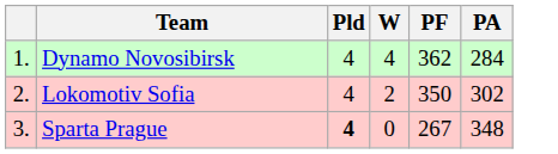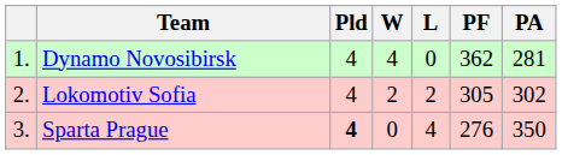 <table class=wikitable style="text-align:center">
 <tr>
 <th width=15></th>
 <th width=200>Team</th>
 <th width=20>Pld</th>
 <th width=20>W</th>
+<th width=20>L</th>
 <th width=30>PF</th>
 <th width=30>PA</th>
 </tr>
 <tr style="background: #ccffcc;">
 <td>1.</td>
 <td align=left> <a href='#'>Dynamo Novosibirsk</a></td>
 <td>4</td>
 <td>4</td>
+<td>0</td>
 <td>362</td>
-<td>284</td>
+<td>281</td>
 </tr>
 <tr style="background: #ffcccc;">
 <td>2.</td>
 <td align=left> <a href='#'>Lokomotiv Sofia</a></td>
 <td>4</td>
 <td>2</td>
-<td>350</td>
+<td>2</td>
+<td>305</td>
 <td>302</td>
 </tr>
 <tr style="background: #ffcccc;">
 <td>3.</td>
 <td align=left> <a href='#'>Sparta Prague</a></td>
 <td><strong>4</strong></td>
 <td>0</td>
-<td>267</td>
-<td>348</td>
+<td>4</td>
+<td>276</td>
+<td>350</td>
 </tr>
 </table>
